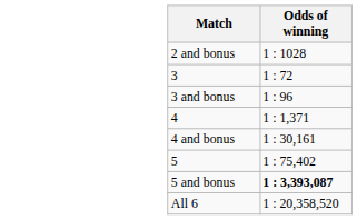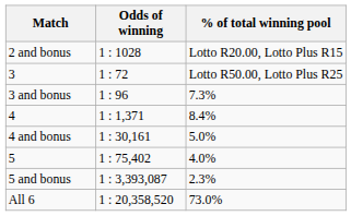 <table class="wikitable" style="font-size:96%; float:right;">
 <tr>
 <th style="width:100px;">Match</th>
 <th style="width:100px;">Odds of winning</th>
+<th><strong>% of total winning pool</strong></th>
 </tr>
 <tr>
 <td>2 and bonus</td>
 <td>1 : 1028</td>
+<td>Lotto R20.00, Lotto Plus R15</td>
 </tr>
 <tr |->
 <td>3</td>
 <td>1 : 72</td>
+<td>Lotto R50.00, Lotto Plus R25</td>
 </tr>
 <tr>
 <td>3 and bonus</td>
 <td>1 : 96</td>
+<td>7.3%</td>
 </tr>
 <tr>
 <td>4</td>
 <td>1 : 1,371</td>
+<td>8.4%</td>
 </tr>
 <tr>
 <td>4 and bonus</td>
 <td>1 : 30,161</td>
+<td>5.0%</td>
 </tr>
 <tr>
 <td>5</td>
 <td>1 : 75,402</td>
+<td>4.0%</td>
 </tr>
 <tr>
 <td>5 and bonus</td>
-<td><strong>1 : 3,393,087</strong></td>
+<td>1 : 3,393,087</td>
+<td>2.3%</td>
 </tr>
 <tr>
 <td>All 6</td>
 <td>1 : 20,358,520</td>
+<td>73.0%</td>
 </tr>
 </table>
